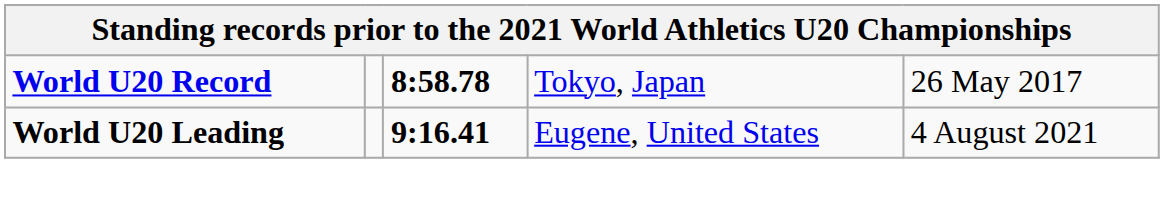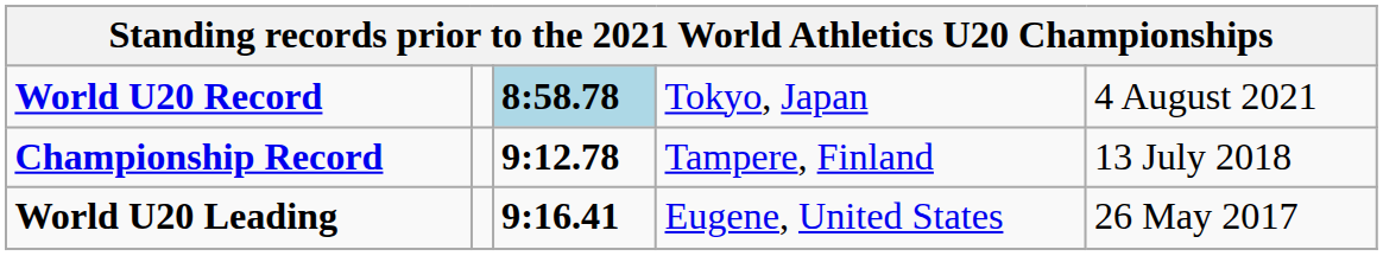 <table class="wikitable" width=65%>
 <tr>
 <th colspan=5>Standing records prior to the 2021 World Athletics U20 Championships</th>
 </tr>
 <tr>
 <td><strong><a href='#'>World U20 Record</a></strong></td>
 <td></td>
-<td><strong>8:58.78</strong></td>
+<td style="background: lightblue;"><strong>8:58.78</strong></td>
 <td><a href='#'>Tokyo</a>, <a href='#'>Japan</a></td>
-<td>26 May 2017</td>
+<td>4 August 2021</td>
+</tr>
+<tr>
+<td><strong><a href='#'>Championship Record</a></strong></td>
+<td></td>
+<td><strong>9:12.78</strong></td>
+<td><a href='#'>Tampere</a>, <a href='#'>Finland</a></td>
+<td>13 July 2018</td>
 </tr>
 <tr>
 <td><strong>World U20 Leading</strong></td>
 <td></td>
 <td><strong>9:16.41</strong></td>
 <td><a href='#'>Eugene</a>, <a href='#'>United States</a></td>
-<td>4 August 2021</td>
+<td>26 May 2017</td>
 </tr>
 </table>
